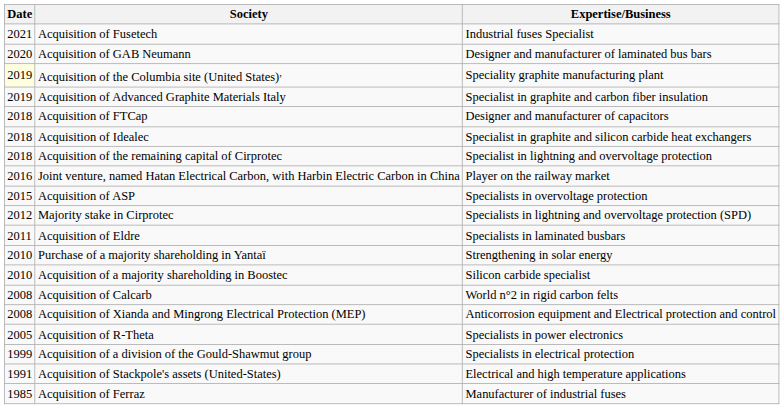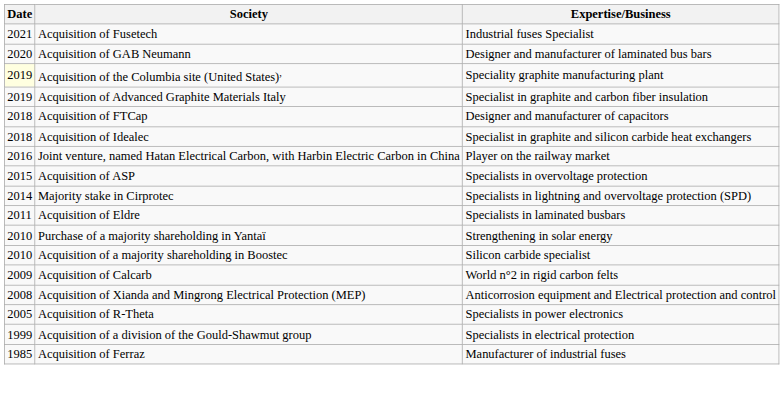 <table class="wikitable">
 <tr>
 <th>Date</th>
 <th>Society</th>
 <th>Expertise/Business</th>
 </tr>
 <tr>
 <td>2021</td>
 <td>Acquisition of Fusetech</td>
 <td>Industrial fuses Specialist</td>
 </tr>
 <tr>
 <td>2020</td>
 <td>Acquisition of GAB Neumann</td>
 <td>Designer and manufacturer of laminated bus bars</td>
 </tr>
 <tr>
 <td style="background: lightyellow;">2019</td>
 <td>Acquisition of the Columbia site (United States)<sup>,</sup></td>
 <td>Speciality graphite manufacturing plant</td>
 </tr>
 <tr>
 <td>2019</td>
 <td>Acquisition of Advanced Graphite Materials Italy</td>
 <td>Specialist in graphite and carbon fiber insulation</td>
 </tr>
 <tr>
 <td>2018</td>
 <td>Acquisition of FTCap</td>
 <td>Designer and manufacturer of capacitors</td>
 </tr>
 <tr>
 <td>2018</td>
 <td>Acquisition of Idealec</td>
 <td>Specialist in graphite and silicon carbide heat exchangers</td>
 </tr>
 <tr>
-<td>2018</td>
-<td>Acquisition of the remaining capital of Cirprotec</td>
-<td>Specialist in lightning and overvoltage protection</td>
-</tr>
-<tr>
 <td>2016</td>
 <td>Joint venture, named Hatan Electrical Carbon, with Harbin Electric Carbon in China</td>
 <td>Player on the railway market</td>
 </tr>
 <tr>
 <td>2015</td>
 <td>Acquisition of ASP</td>
 <td>Specialists in overvoltage protection</td>
 </tr>
 <tr>
-<td>2012</td>
+<td>2014</td>
 <td>Majority stake in Cirprotec</td>
 <td>Specialists in lightning and overvoltage protection (SPD)</td>
 </tr>
 <tr>
 <td>2011</td>
 <td>Acquisition of Eldre</td>
 <td>Specialists in laminated busbars</td>
 </tr>
 <tr>
 <td>2010</td>
 <td>Purchase of a majority shareholding in Yantaï</td>
 <td>Strengthening in solar energy</td>
 </tr>
 <tr>
 <td>2010</td>
 <td>Acquisition of a majority shareholding in Boostec</td>
 <td>Silicon carbide specialist</td>
 </tr>
 <tr>
-<td>2008</td>
+<td>2009</td>
 <td>Acquisition of Calcarb</td>
 <td>World n°2 in rigid carbon felts</td>
 </tr>
 <tr>
 <td>2008</td>
 <td>Acquisition of Xianda and Mingrong Electrical Protection (MEP)</td>
 <td>Anticorrosion equipment and Electrical protection and control</td>
 </tr>
 <tr>
 <td>2005</td>
 <td>Acquisition of R-Theta</td>
 <td>Specialists in power electronics</td>
 </tr>
 <tr>
 <td>1999</td>
 <td>Acquisition of a division of the Gould-Shawmut group</td>
 <td>Specialists in electrical protection</td>
 </tr>
 <tr>
-<td>1991</td>
-<td>Acquisition of Stackpole's assets (United-States)</td>
-<td>Electrical and high temperature applications</td>
-</tr>
-<tr>
 <td>1985</td>
 <td>Acquisition of Ferraz</td>
 <td>Manufacturer of industrial fuses  </td>
 </tr>
 </table>
